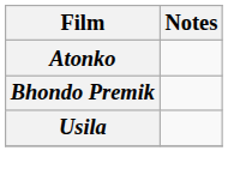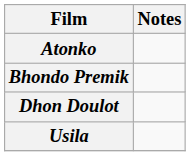 <table class="wikitable sortable">
 <tr>
 <th>Film</th>
 <th>Notes</th>
 </tr>
 <tr>
 <th><em>Atonko</em></th>
 <td></td>
 </tr>
 <tr>
 <th><em>Bhondo Premik</em></th>
 <td></td>
 </tr>
 <tr>
+<th><em>Dhon Doulot</em></th>
+<td></td>
+</tr>
+<tr>
 <th><em>Usila</em></th>
 <td></td>
 </tr>
 <tr>
 </tr>
 </table>
